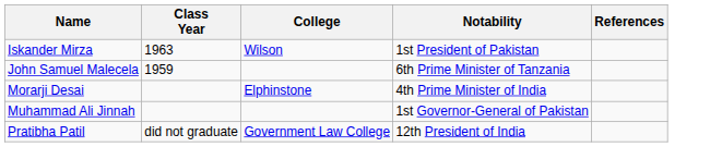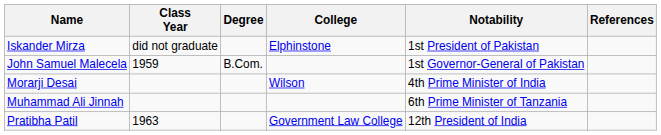 <table class="wikitable sortable">
 <tr>
 <th>Name</th>
 <th>Class<br>Year</th>
+<th>Degree</th>
 <th>College</th>
 <th class="unsortable">Notability</th>
 <th class="unsortable">References</th>
 </tr>
 <tr>
 <td><a href='#'>Iskander Mirza</a></td>
-<td>1963</td>
-<td><a href='#'>Wilson</a></td>
+<td>did not graduate</td>
+<td></td>
+<td><a href='#'>Elphinstone</a></td>
 <td>1st <a href='#'>President of Pakistan</a></td>
 <td></td>
 </tr>
 <tr>
 <td><a href='#'>John Samuel Malecela</a></td>
 <td>1959</td>
+<td>B.Com.</td>
 <td></td>
-<td>6th <a href='#'>Prime Minister of Tanzania</a></td>
+<td>1st <a href='#'>Governor-General of Pakistan</a></td>
 <td></td>
 </tr>
 <tr>
 <td><a href='#'>Morarji Desai</a></td>
 <td></td>
-<td><a href='#'>Elphinstone</a></td>
+<td></td>
+<td><a href='#'>Wilson</a></td>
 <td>4th <a href='#'>Prime Minister of India</a></td>
 <td></td>
 </tr>
 <tr>
 <td><a href='#'>Muhammad Ali Jinnah</a></td>
 <td></td>
 <td></td>
-<td>1st <a href='#'>Governor-General of Pakistan</a></td>
+<td></td>
+<td>6th <a href='#'>Prime Minister of Tanzania</a></td>
 <td></td>
 </tr>
 <tr>
 <td><a href='#'>Pratibha Patil</a></td>
-<td>did not graduate</td>
+<td>1963</td>
+<td></td>
 <td><a href='#'>Government Law College</a></td>
 <td>12th <a href='#'>President of India</a></td>
 <td></td>
 </tr>
 </table>
